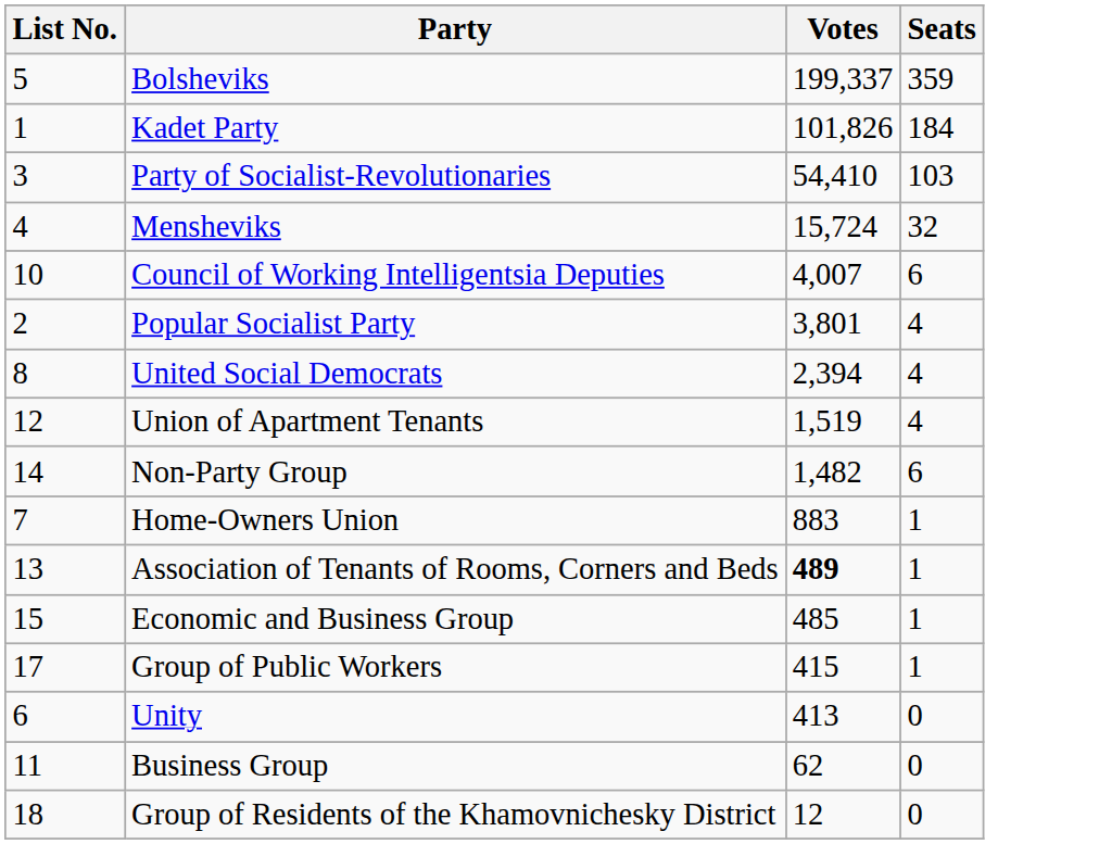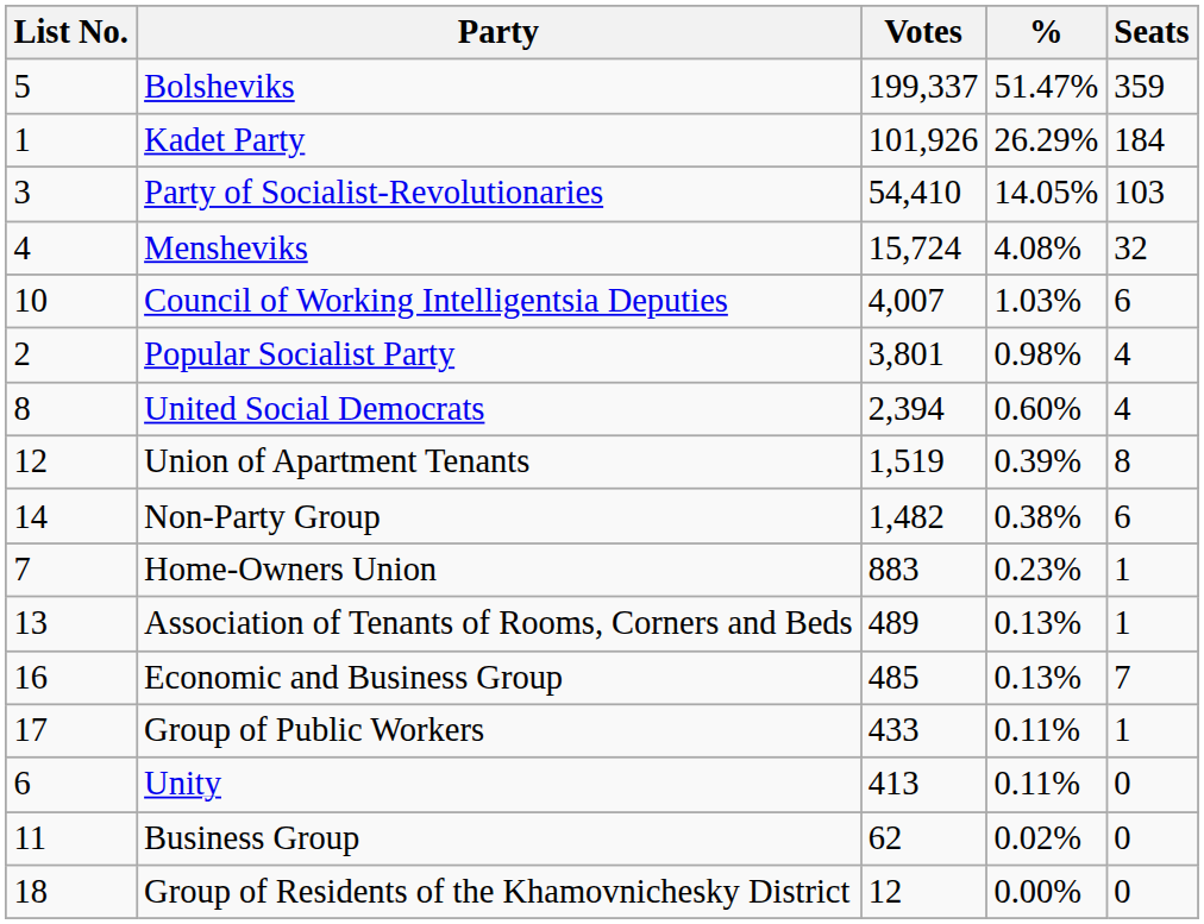 <table class="wikitable sortable">
 <tr>
 <th>List No.</th>
 <th>Party</th>
 <th>Votes</th>
+<th>%</th>
 <th>Seats</th>
 </tr>
 <tr>
 <td>5</td>
 <td><a href='#'>Bolsheviks</a></td>
 <td>199,337</td>
+<td>51.47%</td>
 <td>359</td>
 </tr>
 <tr>
 <td>1</td>
 <td><a href='#'>Kadet Party</a></td>
-<td>101,826</td>
+<td>101,926</td>
+<td>26.29%</td>
 <td>184</td>
 </tr>
 <tr>
 <td>3</td>
 <td><a href='#'>Party of Socialist-Revolutionaries</a></td>
 <td>54,410</td>
+<td>14.05%</td>
 <td>103</td>
 </tr>
 <tr>
 <td>4</td>
 <td><a href='#'>Mensheviks</a></td>
 <td>15,724</td>
+<td>4.08%</td>
 <td>32</td>
 </tr>
 <tr>
 <td>10</td>
 <td><a href='#'>Council of Working Intelligentsia Deputies</a></td>
 <td>4,007</td>
+<td>1.03%</td>
 <td>6</td>
 </tr>
 <tr>
 <td>2</td>
 <td><a href='#'>Popular Socialist Party</a></td>
 <td>3,801</td>
+<td>0.98%</td>
 <td>4</td>
 </tr>
 <tr>
 <td>8</td>
 <td><a href='#'>United Social Democrats</a></td>
 <td>2,394</td>
+<td>0.60%</td>
 <td>4</td>
 </tr>
 <tr>
 <td>12</td>
 <td>Union of Apartment Tenants</td>
 <td>1,519</td>
-<td>4</td>
+<td>0.39%</td>
+<td>8</td>
 </tr>
 <tr>
 <td>14</td>
 <td>Non-Party Group</td>
 <td>1,482</td>
+<td>0.38%</td>
 <td>6</td>
 </tr>
 <tr>
 <td>7</td>
 <td>Home-Owners Union</td>
 <td>883</td>
+<td>0.23%</td>
 <td>1</td>
 </tr>
 <tr>
 <td>13</td>
 <td>Association of Tenants of Rooms, Corners and Beds</td>
-<td><strong>489</strong></td>
+<td>489</td>
+<td>0.13%</td>
 <td>1</td>
 </tr>
 <tr>
-<td>15</td>
+<td>16</td>
 <td>Economic and Business Group</td>
 <td>485</td>
-<td>1</td>
+<td>0.13%</td>
+<td>7</td>
 </tr>
 <tr>
 <td>17</td>
 <td>Group of Public Workers</td>
-<td>415</td>
+<td>433</td>
+<td>0.11%</td>
 <td>1</td>
 </tr>
 <tr>
 <td>6</td>
 <td><a href='#'>Unity</a></td>
 <td>413</td>
+<td>0.11%</td>
 <td>0</td>
 </tr>
 <tr>
 <td>11</td>
 <td>Business Group</td>
 <td>62</td>
+<td>0.02%</td>
 <td>0</td>
 </tr>
 <tr>
 <td>18</td>
 <td>Group of Residents of the Khamovnichesky District</td>
 <td>12</td>
+<td>0.00%</td>
 <td>0</td>
 </tr>
 </table>
